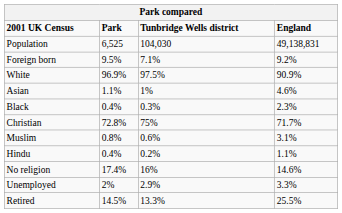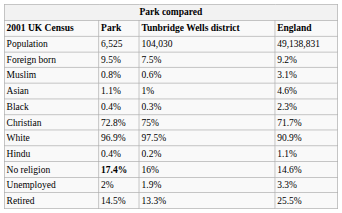 <table class="wikitable" id="toc" style="float: right; margin-left: 2em; width: 40%; font-size: 90%;" cellspacing="3">
 <tr>
 <th colspan="4"><strong>Park compared</strong></th>
 </tr>
 <tr>
 <td><strong>2001 UK Census</strong></td>
 <td><strong>Park</strong></td>
 <td><strong>Tunbridge Wells district</strong></td>
 <td><strong>England</strong></td>
 </tr>
 <tr>
 <td>Population</td>
 <td>6,525</td>
 <td>104,030</td>
 <td>49,138,831</td>
 </tr>
 <tr>
 <td>Foreign born</td>
 <td>9.5%</td>
-<td>7.1%</td>
+<td>7.5%</td>
 <td>9.2%</td>
 </tr>
 <tr>
-<td>White</td>
-<td>96.9%</td>
-<td>97.5%</td>
-<td>90.9%</td>
+<td>Muslim</td>
+<td>0.8%</td>
+<td>0.6%</td>
+<td>3.1%</td>
 </tr>
 <tr>
 <td>Asian</td>
 <td>1.1%</td>
 <td>1%</td>
 <td>4.6%</td>
 </tr>
 <tr>
 <td>Black</td>
 <td>0.4%</td>
 <td>0.3%</td>
 <td>2.3%</td>
 </tr>
 <tr>
 <td>Christian</td>
 <td>72.8%</td>
 <td>75%</td>
 <td>71.7%</td>
 </tr>
 <tr>
-<td>Muslim</td>
-<td>0.8%</td>
-<td>0.6%</td>
-<td>3.1%</td>
+<td>White</td>
+<td>96.9%</td>
+<td>97.5%</td>
+<td>90.9%</td>
 </tr>
 <tr>
 <td>Hindu</td>
 <td>0.4%</td>
 <td>0.2%</td>
 <td>1.1%</td>
 </tr>
 <tr>
 <td>No religion</td>
-<td>17.4%</td>
+<td><strong>17.4%</strong></td>
 <td>16%</td>
 <td>14.6%</td>
 </tr>
 <tr>
 <td>Unemployed</td>
 <td>2%</td>
-<td>2.9%</td>
+<td>1.9%</td>
 <td>3.3%</td>
 </tr>
 <tr>
 <td>Retired</td>
 <td>14.5%</td>
 <td>13.3%</td>
 <td>25.5%</td>
 </tr>
 </table>
